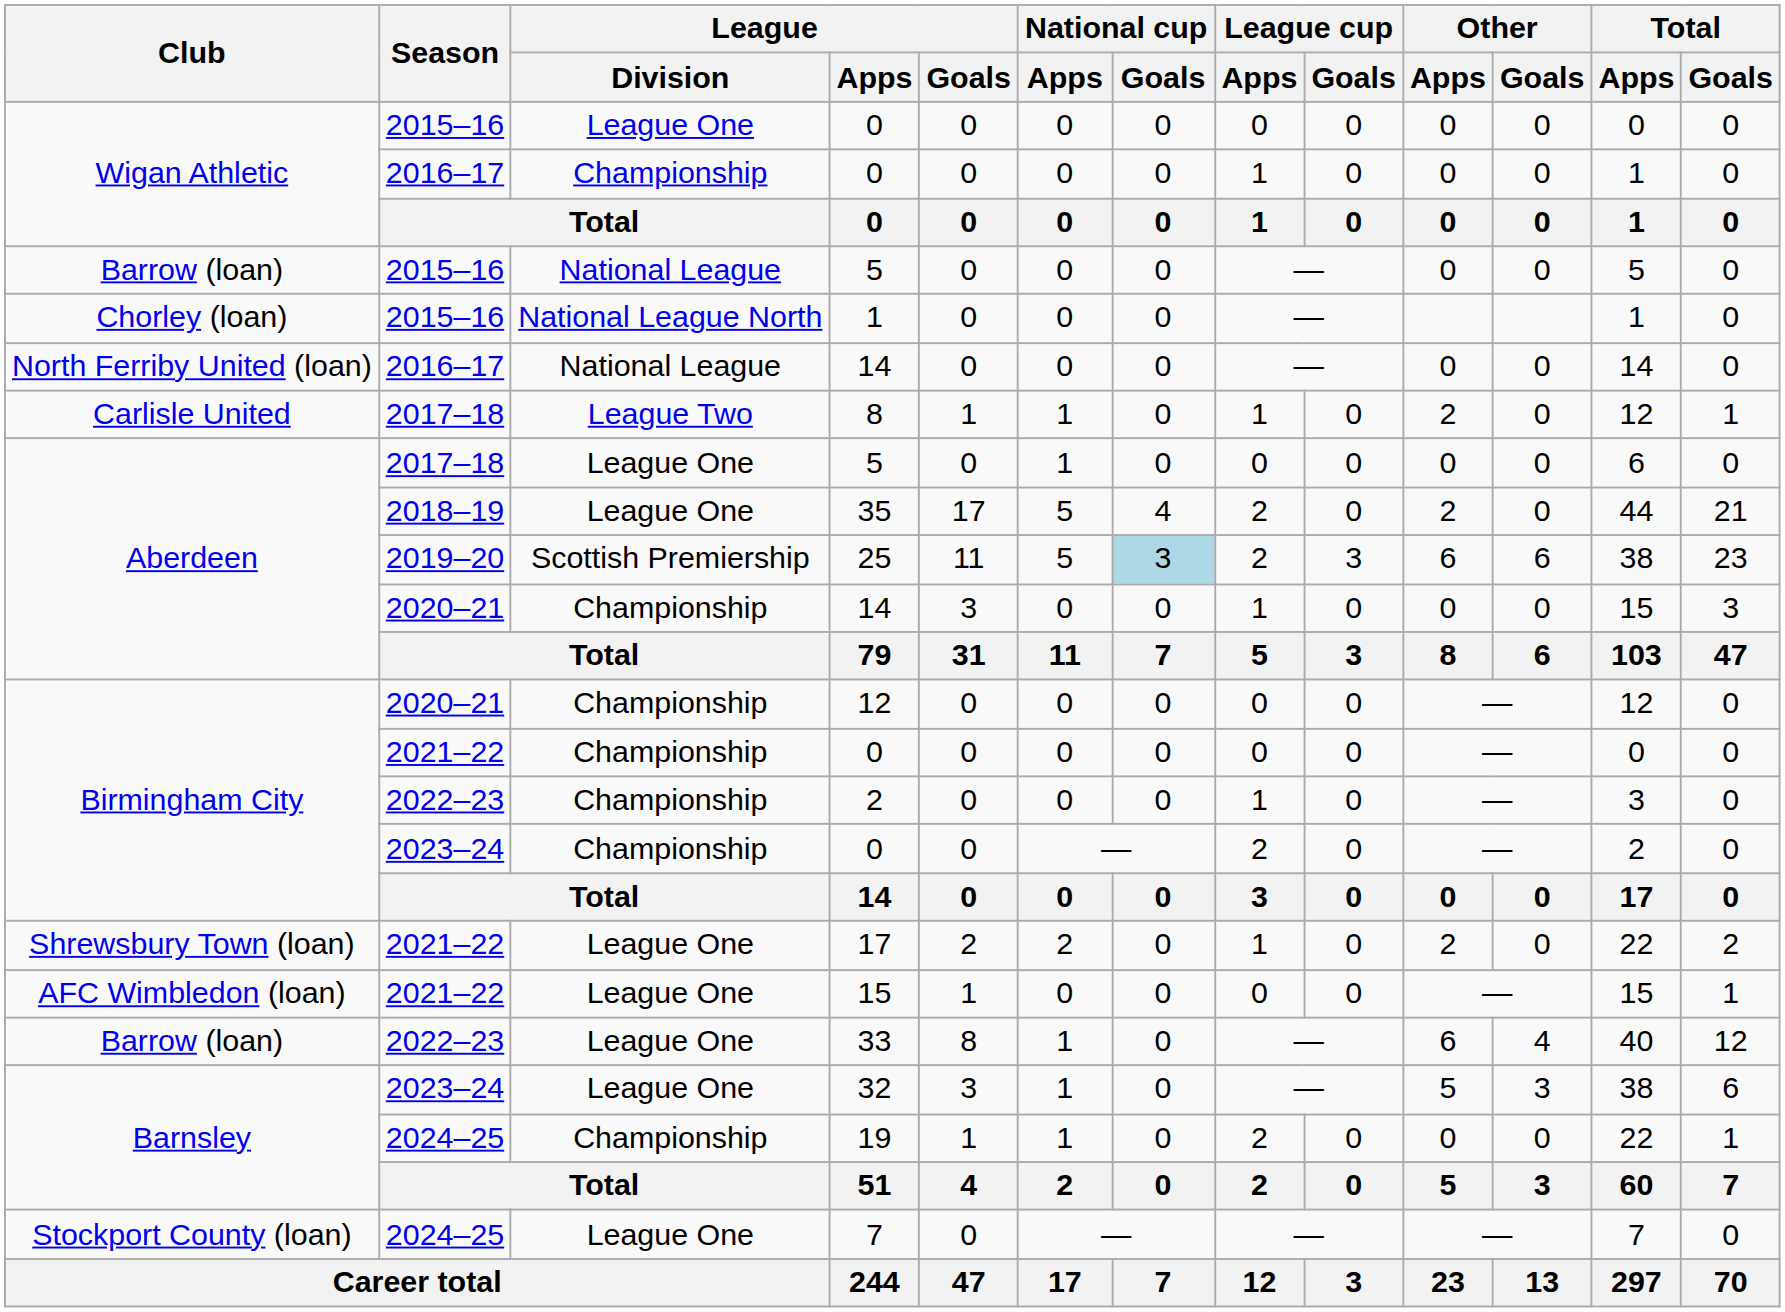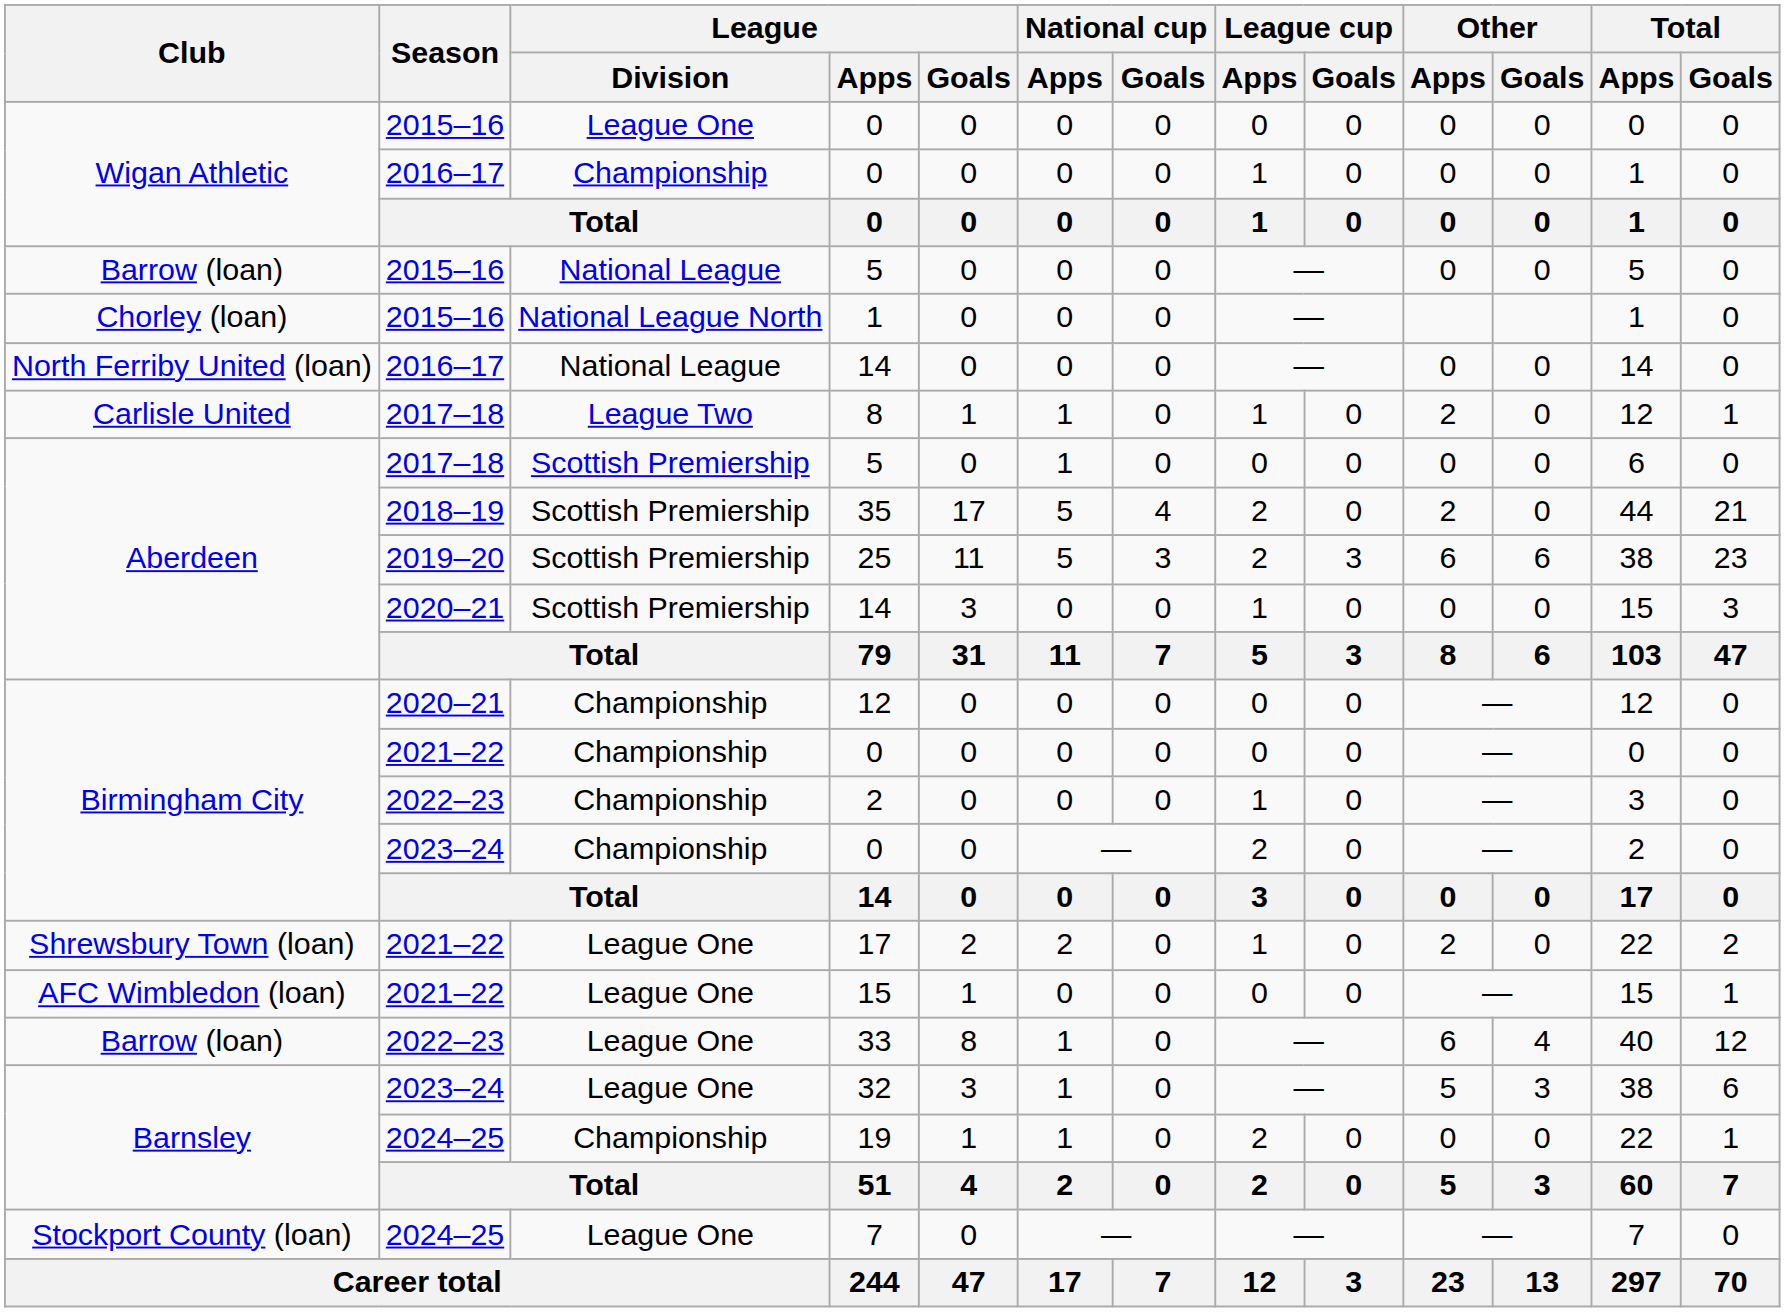 <table class="wikitable" style="text-align:center">
 <tr>
 <th rowspan="2">Club</th>
 <th rowspan="2">Season</th>
 <th colspan="3">League</th>
 <th colspan="2">National cup</th>
 <th colspan="2">League cup</th>
 <th colspan="2">Other</th>
 <th colspan="2">Total</th>
 </tr>
 <tr>
 <th>Division</th>
 <th>Apps</th>
 <th>Goals</th>
 <th>Apps</th>
 <th>Goals</th>
 <th>Apps</th>
 <th>Goals</th>
 <th>Apps</th>
 <th>Goals</th>
 <th>Apps</th>
 <th>Goals</th>
 </tr>
 <tr>
 <td rowspan="3"><a href='#'>Wigan Athletic</a></td>
 <td><a href='#'>2015–16</a></td>
 <td><a href='#'>League One</a></td>
 <td>0</td>
 <td>0</td>
 <td>0</td>
 <td>0</td>
 <td>0</td>
 <td>0</td>
 <td>0</td>
 <td>0</td>
 <td>0</td>
 <td>0</td>
 </tr>
 <tr>
 <td><a href='#'>2016–17</a></td>
 <td><a href='#'>Championship</a></td>
 <td>0</td>
 <td>0</td>
 <td>0</td>
 <td>0</td>
 <td>1</td>
 <td>0</td>
 <td>0</td>
 <td>0</td>
 <td>1</td>
 <td>0</td>
 </tr>
 <tr>
 <th colspan="2">Total</th>
 <th>0</th>
 <th>0</th>
 <th>0</th>
 <th>0</th>
 <th>1</th>
 <th>0</th>
 <th>0</th>
 <th>0</th>
 <th>1</th>
 <th>0</th>
 </tr>
 <tr>
 <td><a href='#'>Barrow</a> (loan)</td>
 <td><a href='#'>2015–16</a></td>
 <td><a href='#'>National League</a></td>
 <td>5</td>
 <td>0</td>
 <td>0</td>
 <td>0</td>
 <td colspan="2">—</td>
 <td>0</td>
 <td>0</td>
 <td>5</td>
 <td>0</td>
 </tr>
 <tr>
 <td><a href='#'>Chorley</a> (loan)</td>
 <td><a href='#'>2015–16</a></td>
 <td><a href='#'>National League North</a></td>
 <td>1</td>
 <td>0</td>
 <td>0</td>
 <td>0</td>
 <td colspan="2">—</td>
 <td></td>
 <td></td>
 <td>1</td>
 <td>0</td>
 </tr>
 <tr>
 <td><a href='#'>North Ferriby United</a> (loan)</td>
 <td><a href='#'>2016–17</a></td>
 <td>National League</td>
 <td>14</td>
 <td>0</td>
 <td>0</td>
 <td>0</td>
 <td colspan="2">—</td>
 <td>0</td>
 <td>0</td>
 <td>14</td>
 <td>0</td>
 </tr>
 <tr>
 <td><a href='#'>Carlisle United</a></td>
 <td><a href='#'>2017–18</a></td>
 <td><a href='#'>League Two</a></td>
 <td>8</td>
 <td>1</td>
 <td>1</td>
 <td>0</td>
 <td>1</td>
 <td>0</td>
 <td>2</td>
 <td>0</td>
 <td>12</td>
 <td>1</td>
 </tr>
 <tr>
 <td rowspan="5"><a href='#'>Aberdeen</a></td>
 <td><a href='#'>2017–18</a></td>
-<td>League One</td>
+<td><a href='#'>Scottish Premiership</a></td>
 <td>5</td>
 <td>0</td>
 <td>1</td>
 <td>0</td>
 <td>0</td>
 <td>0</td>
 <td>0</td>
 <td>0</td>
 <td>6</td>
 <td>0</td>
 </tr>
 <tr>
 <td><a href='#'>2018–19</a></td>
-<td>League One</td>
+<td>Scottish Premiership</td>
 <td>35</td>
 <td>17</td>
 <td>5</td>
 <td>4</td>
 <td>2</td>
 <td>0</td>
 <td>2</td>
 <td>0</td>
 <td>44</td>
 <td>21</td>
 </tr>
 <tr>
 <td><a href='#'>2019–20</a></td>
 <td>Scottish Premiership</td>
 <td>25</td>
 <td>11</td>
 <td>5</td>
-<td style="background: lightblue;">3</td>
+<td>3</td>
 <td>2</td>
 <td>3</td>
 <td>6</td>
 <td>6</td>
 <td>38</td>
 <td>23</td>
 </tr>
 <tr>
 <td><a href='#'>2020–21</a></td>
-<td>Championship</td>
+<td>Scottish Premiership</td>
 <td>14</td>
 <td>3</td>
 <td>0</td>
 <td>0</td>
 <td>1</td>
 <td>0</td>
 <td>0</td>
 <td>0</td>
 <td>15</td>
 <td>3</td>
 </tr>
 <tr>
 <th colspan=2>Total</th>
 <th>79</th>
 <th>31</th>
 <th>11</th>
 <th>7</th>
 <th>5</th>
 <th>3</th>
 <th>8</th>
 <th>6</th>
 <th>103</th>
 <th>47</th>
 </tr>
 <tr>
 <td rowspan="5"><a href='#'>Birmingham City</a></td>
 <td><a href='#'>2020–21</a></td>
 <td>Championship</td>
 <td>12</td>
 <td>0</td>
 <td>0</td>
 <td>0</td>
 <td>0</td>
 <td>0</td>
 <td colspan="2">—</td>
 <td>12</td>
 <td>0</td>
 </tr>
 <tr>
 <td><a href='#'>2021–22</a></td>
 <td>Championship</td>
 <td>0</td>
 <td>0</td>
 <td>0</td>
 <td>0</td>
 <td>0</td>
 <td>0</td>
 <td colspan="2">—</td>
 <td>0</td>
 <td>0</td>
 </tr>
 <tr>
 <td><a href='#'>2022–23</a></td>
 <td>Championship</td>
 <td>2</td>
 <td>0</td>
 <td>0</td>
 <td>0</td>
 <td>1</td>
 <td>0</td>
 <td colspan="2">—</td>
 <td>3</td>
 <td>0</td>
 </tr>
 <tr>
 <td><a href='#'>2023–24</a></td>
 <td>Championship</td>
 <td>0</td>
 <td>0</td>
 <td colspan="2">—</td>
 <td>2</td>
 <td>0</td>
 <td colspan="2">—</td>
 <td>2</td>
 <td>0</td>
 </tr>
 <tr>
 <th colspan=2>Total</th>
 <th>14</th>
 <th>0</th>
 <th>0</th>
 <th>0</th>
 <th>3</th>
 <th>0</th>
 <th>0</th>
 <th>0</th>
 <th>17</th>
 <th>0</th>
 </tr>
 <tr>
 <td><a href='#'>Shrewsbury Town</a> (loan)</td>
 <td><a href='#'>2021–22</a></td>
 <td>League One</td>
 <td>17</td>
 <td>2</td>
 <td>2</td>
 <td>0</td>
 <td>1</td>
 <td>0</td>
 <td>2</td>
 <td>0</td>
 <td>22</td>
 <td>2</td>
 </tr>
 <tr>
 <td><a href='#'>AFC Wimbledon</a> (loan)</td>
 <td><a href='#'>2021–22</a></td>
 <td>League One</td>
 <td>15</td>
 <td>1</td>
 <td>0</td>
 <td>0</td>
 <td>0</td>
 <td>0</td>
 <td colspan="2">—</td>
 <td>15</td>
 <td>1</td>
 </tr>
 <tr>
 <td><a href='#'>Barrow</a> (loan)</td>
 <td><a href='#'>2022–23</a></td>
 <td>League One</td>
 <td>33</td>
 <td>8</td>
 <td>1</td>
 <td>0</td>
 <td colspan="2">—</td>
 <td>6</td>
 <td>4</td>
 <td>40</td>
 <td>12</td>
 </tr>
 <tr>
 <td rowspan="3"><a href='#'>Barnsley</a></td>
 <td><a href='#'>2023–24</a></td>
 <td>League One</td>
 <td>32</td>
 <td>3</td>
 <td>1</td>
 <td>0</td>
 <td colspan="2">—</td>
 <td>5</td>
 <td>3</td>
 <td>38</td>
 <td>6</td>
 </tr>
 <tr>
 <td><a href='#'>2024–25</a></td>
 <td>Championship</td>
 <td>19</td>
 <td>1</td>
 <td>1</td>
 <td>0</td>
 <td>2</td>
 <td>0</td>
 <td>0</td>
 <td>0</td>
 <td>22</td>
 <td>1</td>
 </tr>
 <tr>
 <th colspan="2">Total</th>
 <th>51</th>
 <th>4</th>
 <th>2</th>
 <th>0</th>
 <th>2</th>
 <th>0</th>
 <th>5</th>
 <th>3</th>
 <th>60</th>
 <th>7</th>
 </tr>
 <tr>
 <td><a href='#'>Stockport County</a> (loan)</td>
 <td><a href='#'>2024–25</a></td>
 <td>League One</td>
 <td>7</td>
 <td>0</td>
 <td colspan="2">—</td>
 <td colspan="2">—</td>
 <td colspan="2">—</td>
 <td>7</td>
 <td>0</td>
 </tr>
 <tr>
 <th colspan="3">Career total</th>
 <th>244</th>
 <th>47</th>
 <th>17</th>
 <th>7</th>
 <th>12</th>
 <th>3</th>
 <th>23</th>
 <th>13</th>
 <th>297</th>
 <th>70</th>
 </tr>
 </table>
